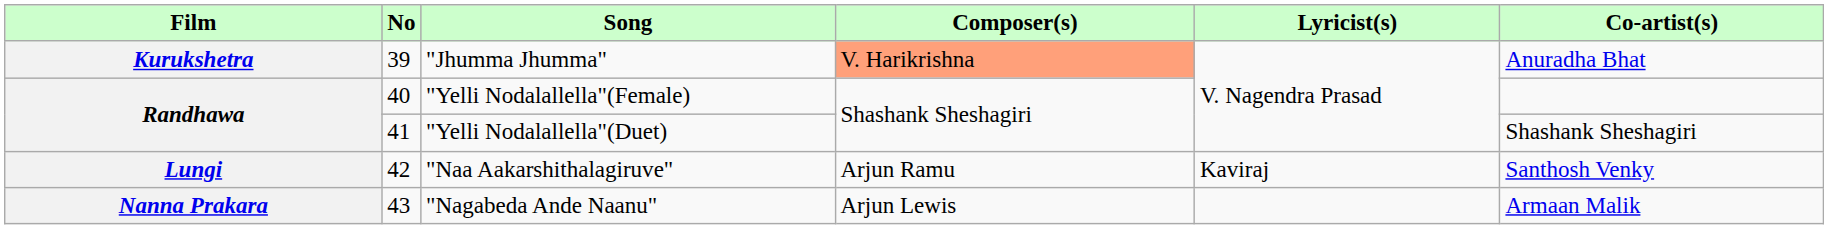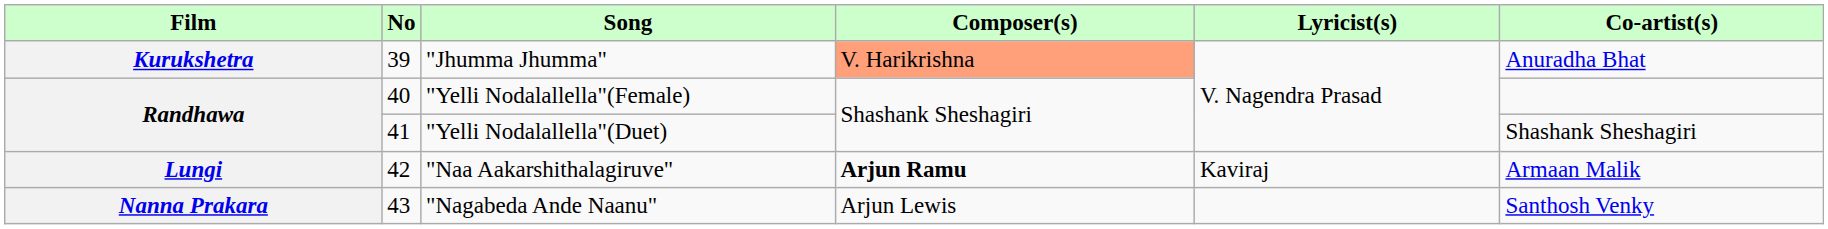 <table class="wikitable plainrowheaders" width="100%">
 <tr style="background:#cfc; text-align:center;">
 <td scope="col" width=21%><strong>Film</strong></td>
 <td><strong>No</strong></td>
 <td scope="col" width=23%><strong>Song</strong></td>
 <td scope="col" width=20%><strong>Composer(s)</strong></td>
 <td scope="col" width=17%><strong>Lyricist(s)</strong></td>
 <td scope="col" width=18%><strong>Co-artist(s)</strong></td>
 </tr>
 <tr>
 <th><em><a href='#'>Kurukshetra</a></em></th>
 <td>39</td>
 <td>"Jhumma Jhumma"</td>
 <td style="background: lightsalmon;">V. Harikrishna</td>
 <td rowspan="3">V. Nagendra Prasad</td>
 <td><a href='#'>Anuradha Bhat</a></td>
 </tr>
 <tr>
 <th rowspan="2"><em>Randhawa</em></th>
 <td>40</td>
 <td>"Yelli Nodalallella"(Female)</td>
 <td rowspan="2">Shashank Sheshagiri</td>
 <td></td>
 </tr>
 <tr>
 <td>41</td>
 <td>"Yelli Nodalallella"(Duet)</td>
 <td>Shashank Sheshagiri</td>
 </tr>
 <tr>
 <th><em><a href='#'>Lungi</a></em></th>
 <td>42</td>
 <td>"Naa Aakarshithalagiruve"</td>
-<td>Arjun Ramu</td>
+<td><strong>Arjun Ramu</strong></td>
 <td>Kaviraj</td>
-<td><a href='#'>Santhosh Venky</a></td>
+<td><a href='#'>Armaan Malik</a></td>
 </tr>
 <tr>
 <th><em><a href='#'>Nanna Prakara</a></em></th>
 <td>43</td>
 <td>"Nagabeda Ande Naanu"</td>
 <td>Arjun Lewis</td>
 <td></td>
-<td><a href='#'>Armaan Malik</a></td>
+<td><a href='#'>Santhosh Venky</a></td>
 </tr>
 </table>
